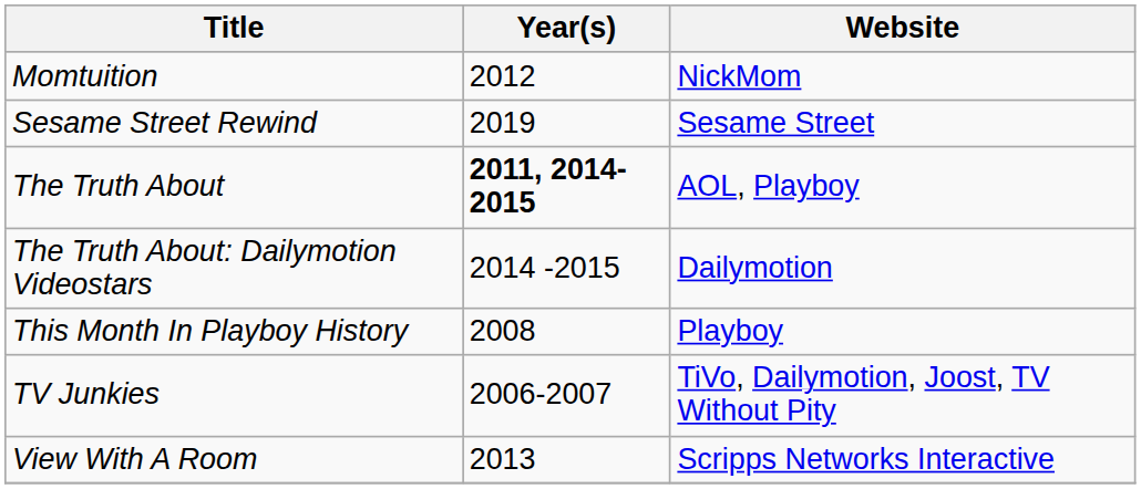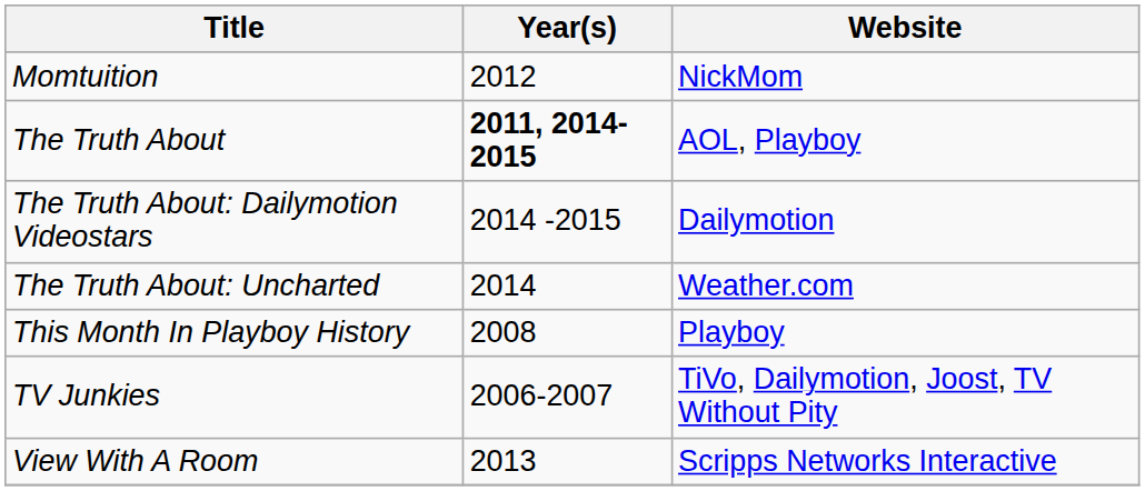 <table class="wikitable">
 <tr>
 <th>Title</th>
 <th>Year(s)</th>
 <th>Website</th>
 </tr>
 <tr>
 <td><em>Momtuition</em></td>
 <td>2012</td>
 <td><a href='#'>NickMom</a></td>
 </tr>
 <tr>
-<td><em>Sesame Street Rewind</em></td>
-<td>2019</td>
-<td><a href='#'>Sesame Street</a></td>
-</tr>
-<tr>
 <td><em>The Truth About</em></td>
 <td><strong>2011, 2014-2015</strong></td>
 <td><a href='#'>AOL</a>, <a href='#'>Playboy</a></td>
 </tr>
 <tr>
 <td><em>The Truth About: Dailymotion Videostars</em></td>
 <td>2014 -2015</td>
 <td><a href='#'>Dailymotion</a></td>
+</tr>
+<tr>
+<td><em>The Truth About: Uncharted</em></td>
+<td>2014</td>
+<td><a href='#'>Weather.com</a></td>
 </tr>
 <tr>
 <td><em>This Month In Playboy History</em></td>
 <td>2008</td>
 <td><a href='#'>Playboy</a></td>
 </tr>
 <tr>
 <td><em>TV Junkies</em></td>
 <td>2006-2007</td>
 <td><a href='#'>TiVo</a>, <a href='#'>Dailymotion</a>, <a href='#'>Joost</a>, <a href='#'>TV Without Pity</a></td>
 </tr>
 <tr>
 <td><em>View With A Room</em></td>
 <td>2013</td>
 <td><a href='#'>Scripps Networks Interactive</a></td>
 </tr>
 <tr>
 </tr>
 </table>
